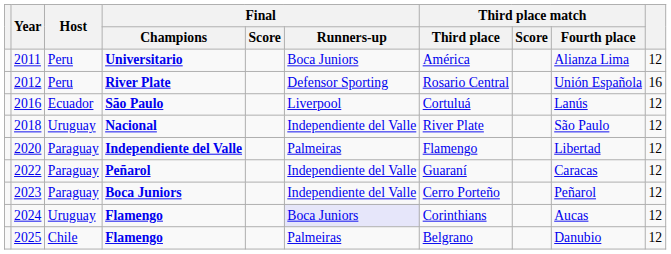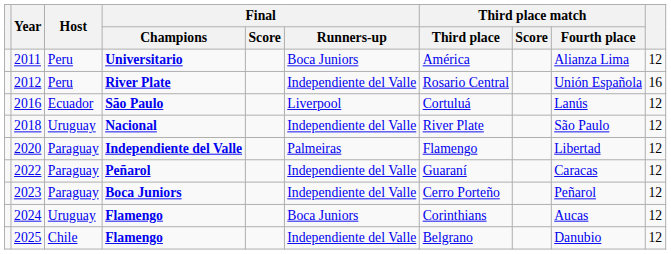 <table class="wikitable sortable" style="font-size:92%; text-align:; width:;">
 <tr>
 <th rowspan=2 style= "width:;"></th>
 <th rowspan=2 style= "width:;">Year</th>
 <th rowspan=2 style= "width: px;">Host</th>
 <th colspan=3>Final</th>
 <th colspan=3>Third place match</th>
 <th rowspan=2 style= "width:;"></th>
 </tr>
 <tr>
 <th width= px> Champions</th>
 <th width=>Score</th>
 <th width= px> Runners-up</th>
 <th width= px> Third place</th>
 <th width=>Score</th>
 <th width= px>Fourth place</th>
 </tr>
 <tr>
 <td></td>
 <td><a href='#'>2011</a></td>
 <td><a href='#'>Peru</a></td>
 <td> <strong><a href='#'>Universitario</a></strong></td>
 <td></td>
 <td> <a href='#'>Boca Juniors</a></td>
 <td> <a href='#'>América</a></td>
 <td></td>
 <td> <a href='#'>Alianza Lima</a></td>
 <td>12</td>
 </tr>
 <tr>
 <td></td>
 <td><a href='#'>2012</a></td>
 <td><a href='#'>Peru</a></td>
 <td> <strong><a href='#'>River Plate</a></strong></td>
 <td></td>
-<td> <a href='#'>Defensor Sporting</a></td>
+<td> <a href='#'>Independiente del Valle</a></td>
 <td> <a href='#'>Rosario Central</a></td>
 <td></td>
 <td> <a href='#'>Unión Española</a></td>
 <td>16</td>
 </tr>
 <tr>
 <td></td>
 <td><a href='#'>2016</a></td>
 <td><a href='#'>Ecuador</a></td>
 <td> <strong><a href='#'>São Paulo</a></strong></td>
 <td></td>
 <td> <a href='#'>Liverpool</a></td>
 <td> <a href='#'>Cortuluá</a></td>
 <td></td>
 <td> <a href='#'>Lanús</a></td>
 <td>12</td>
 </tr>
 <tr>
 <td></td>
 <td><a href='#'>2018</a></td>
 <td><a href='#'>Uruguay</a></td>
 <td> <strong><a href='#'>Nacional</a></strong></td>
 <td></td>
 <td> <a href='#'>Independiente del Valle</a></td>
 <td> <a href='#'>River Plate</a></td>
 <td></td>
 <td> <a href='#'>São Paulo</a></td>
 <td>12</td>
 </tr>
 <tr>
 <td></td>
 <td><a href='#'>2020</a></td>
 <td><a href='#'>Paraguay</a></td>
 <td> <strong><a href='#'>Independiente del Valle</a></strong></td>
 <td></td>
 <td> <a href='#'>Palmeiras</a></td>
 <td> <a href='#'>Flamengo</a></td>
 <td></td>
 <td> <a href='#'>Libertad</a></td>
 <td>12</td>
 </tr>
 <tr>
 <td></td>
 <td><a href='#'>2022</a></td>
 <td><a href='#'>Paraguay</a></td>
 <td> <strong><a href='#'>Peñarol</a></strong></td>
 <td></td>
 <td> <a href='#'>Independiente del Valle</a></td>
 <td> <a href='#'>Guaraní</a></td>
 <td></td>
 <td> <a href='#'>Caracas</a></td>
 <td>12</td>
 </tr>
 <tr>
 <td></td>
 <td><a href='#'>2023</a></td>
 <td><a href='#'>Paraguay</a></td>
 <td> <strong><a href='#'>Boca Juniors</a></strong></td>
 <td></td>
 <td> <a href='#'>Independiente del Valle</a></td>
 <td> <a href='#'>Cerro Porteño</a></td>
 <td></td>
 <td> <a href='#'>Peñarol</a></td>
 <td>12</td>
 </tr>
 <tr>
 <td></td>
 <td><a href='#'>2024</a></td>
 <td><a href='#'>Uruguay</a></td>
 <td> <strong><a href='#'>Flamengo</a></strong></td>
 <td></td>
-<td style="background: lavender;"> <a href='#'>Boca Juniors</a></td>
+<td> <a href='#'>Boca Juniors</a></td>
 <td> <a href='#'>Corinthians</a></td>
 <td></td>
 <td> <a href='#'>Aucas</a></td>
 <td>12</td>
 </tr>
 <tr>
 <td></td>
 <td><a href='#'>2025</a></td>
 <td><a href='#'>Chile</a></td>
 <td> <strong><a href='#'>Flamengo</a></strong></td>
 <td></td>
-<td> <a href='#'>Palmeiras</a></td>
+<td> <a href='#'>Independiente del Valle</a></td>
 <td> <a href='#'>Belgrano</a></td>
 <td></td>
 <td> <a href='#'>Danubio</a></td>
 <td>12</td>
 </tr>
 </table>
